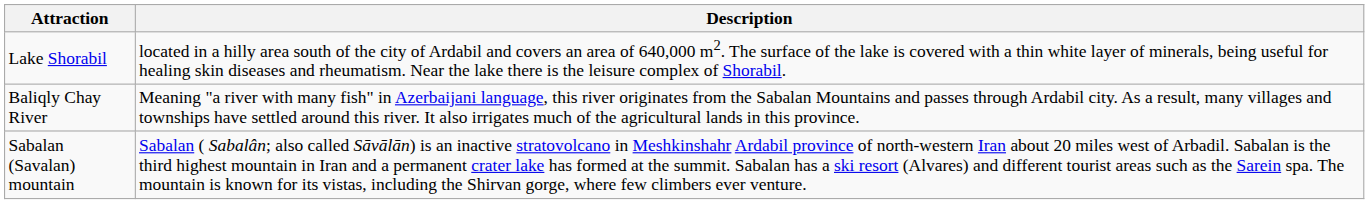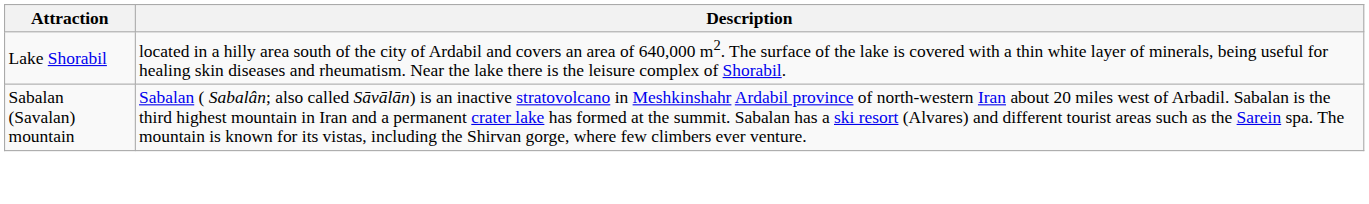 <table class="wikitable">
 <tr>
 <th>Attraction</th>
 <th>Description</th>
 </tr>
 <tr>
 <td>Lake <a href='#'>Shorabil</a></td>
 <td>located in a hilly area south of the city of Ardabil and covers an area of 640,000 m<sup>2</sup>. The surface of the lake is covered with a thin white layer of minerals, being useful for healing skin diseases and rheumatism. Near the lake there is the leisure complex of <a href='#'>Shorabil</a>.</td>
 </tr>
 <tr>
-<td>Baliqly Chay River</td>
-<td>Meaning "a river with many fish" in <a href='#'>Azerbaijani language</a>, this river originates from the Sabalan Mountains and passes through Ardabil city. As a result, many villages and townships have settled around this river. It also irrigates much of the agricultural lands in this province.</td>
-</tr>
-<tr>
 <td>Sabalan (Savalan) mountain</td>
 <td><a href='#'>Sabalan</a> ( <em>Sabalân</em>; also called <em>Sāvālān</em>) is an inactive <a href='#'>stratovolcano</a> in <a href='#'>Meshkinshahr</a> <a href='#'>Ardabil province</a> of north-western <a href='#'>Iran</a> about 20 miles west of Arbadil.  Sabalan is the third highest mountain in Iran and a permanent <a href='#'>crater lake</a> has formed at the summit.  Sabalan has a <a href='#'>ski resort</a> (Alvares) and different tourist areas such as the <a href='#'>Sarein</a> spa.  The mountain is known for its vistas, including the Shirvan gorge, where few climbers ever venture.</td>
 </tr>
 </table>
